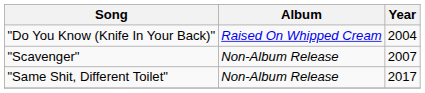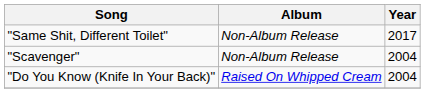 <table class="wikitable">
 <tr>
 <th>Song</th>
 <th>Album</th>
 <th>Year</th>
 </tr>
 <tr>
+<td>"Same Shit, Different Toilet"</td>
+<td><em>Non-Album Release</em></td>
+<td>2017</td>
+</tr>
+<tr>
+<td>"Scavenger"</td>
+<td><em>Non-Album Release</em></td>
+<td>2004</td>
+</tr>
+<tr>
 <td>"Do You Know (Knife In Your Back)"</td>
 <td><em><a href='#'>Raised On Whipped Cream</a></em></td>
 <td>2004</td>
 </tr>
 <tr>
-<td>"Scavenger"</td>
-<td><em>Non-Album Release</em></td>
-<td>2007</td>
-</tr>
-<tr>
-<td>"Same Shit, Different Toilet"</td>
-<td><em>Non-Album Release</em></td>
-<td>2017</td>
-</tr>
-<tr>
 </tr>
 </table>
